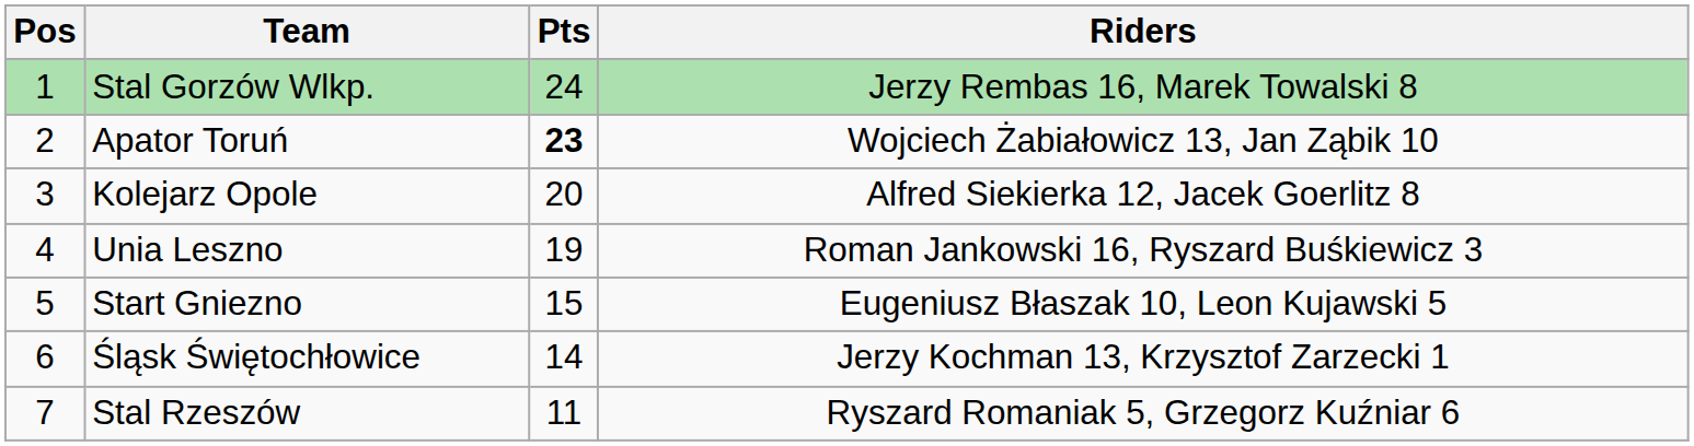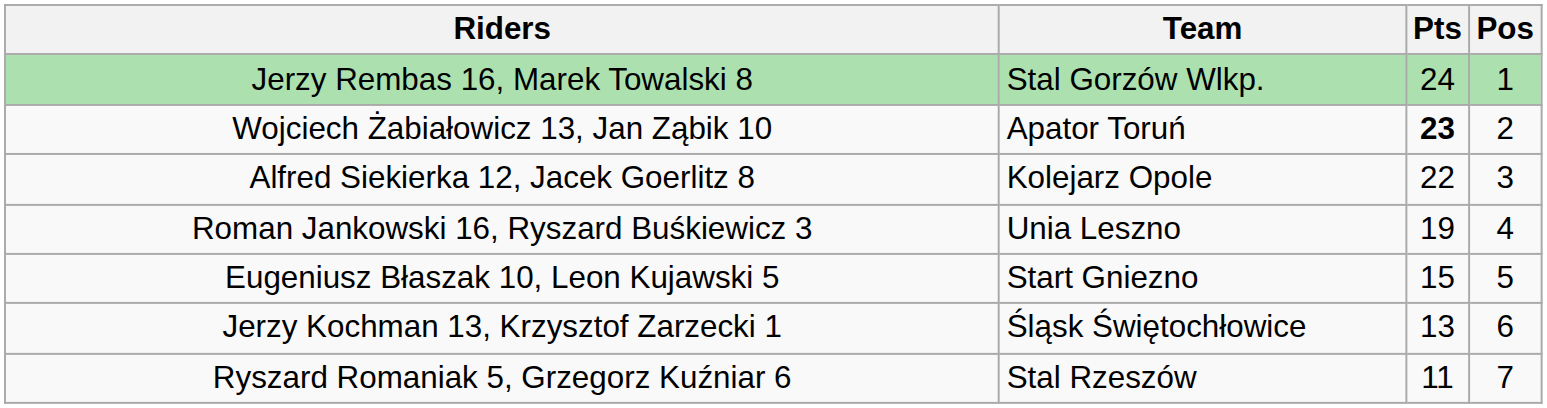 <table class="wikitable" style="font-size: 100%">
 <tr>
-<th width=20>Pos</th>
+<th width=500>Riders</th>
 <th width=200>Team</th>
 <th width=20>Pts</th>
-<th width=500>Riders</th>
+<th width=20>Pos</th>
 </tr>
 <tr align=center style="background:#ACE1AF;">
-<td>1</td>
+<td>Jerzy Rembas 16, Marek Towalski 8</td>
 <td align="left">Stal Gorzów Wlkp.</td>
 <td>24</td>
-<td>Jerzy Rembas 16, Marek Towalski 8</td>
+<td>1</td>
 </tr>
 <tr align=center>
-<td>2</td>
+<td>Wojciech Żabiałowicz 13, Jan Ząbik 10</td>
 <td align="left">Apator Toruń</td>
 <td><strong>23</strong></td>
-<td>Wojciech Żabiałowicz 13, Jan Ząbik 10</td>
+<td>2</td>
 </tr>
 <tr align=center>
+<td>Alfred Siekierka 12, Jacek Goerlitz 8</td>
+<td align="left">Kolejarz Opole</td>
+<td>22</td>
 <td>3</td>
-<td align="left">Kolejarz Opole</td>
-<td>20</td>
-<td>Alfred Siekierka 12, Jacek Goerlitz 8</td>
 </tr>
 <tr align=center>
-<td>4</td>
+<td>Roman Jankowski 16, Ryszard Buśkiewicz 3</td>
 <td align="left">Unia Leszno</td>
 <td>19</td>
-<td>Roman Jankowski 16, Ryszard Buśkiewicz 3</td>
+<td>4</td>
 </tr>
 <tr align=center>
-<td>5</td>
+<td>Eugeniusz Błaszak 10, Leon Kujawski 5</td>
 <td align="left">Start Gniezno</td>
 <td>15</td>
-<td>Eugeniusz Błaszak 10, Leon Kujawski 5</td>
+<td>5</td>
 </tr>
 <tr align=center>
+<td>Jerzy Kochman 13, Krzysztof Zarzecki 1</td>
+<td align="left">Śląsk Świętochłowice</td>
+<td>13</td>
 <td>6</td>
-<td align="left">Śląsk Świętochłowice</td>
-<td>14</td>
-<td>Jerzy Kochman 13, Krzysztof Zarzecki 1</td>
 </tr>
 <tr align=center>
-<td>7</td>
+<td>Ryszard Romaniak 5, Grzegorz Kuźniar 6</td>
 <td align="left">Stal Rzeszów</td>
 <td>11</td>
-<td>Ryszard Romaniak 5, Grzegorz Kuźniar 6</td>
+<td>7</td>
 </tr>
 </table>
